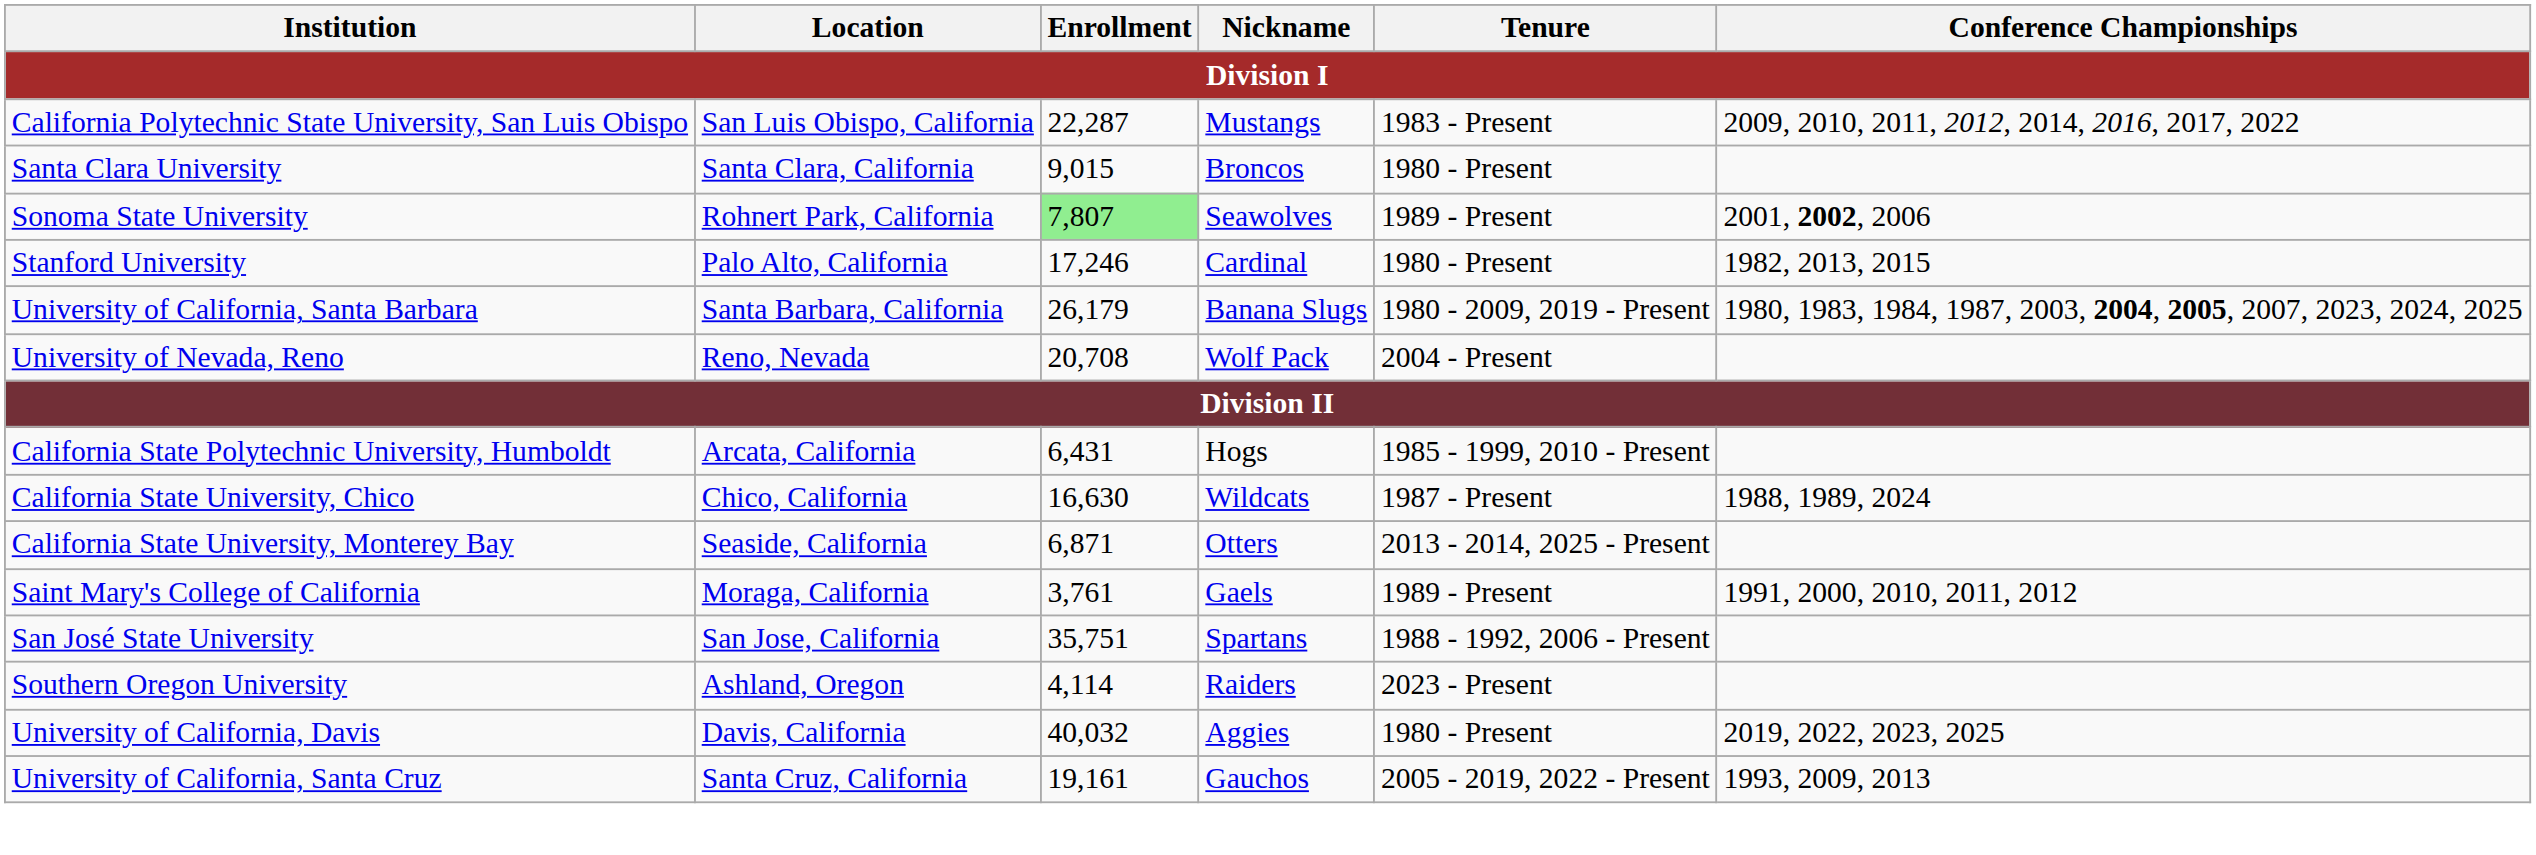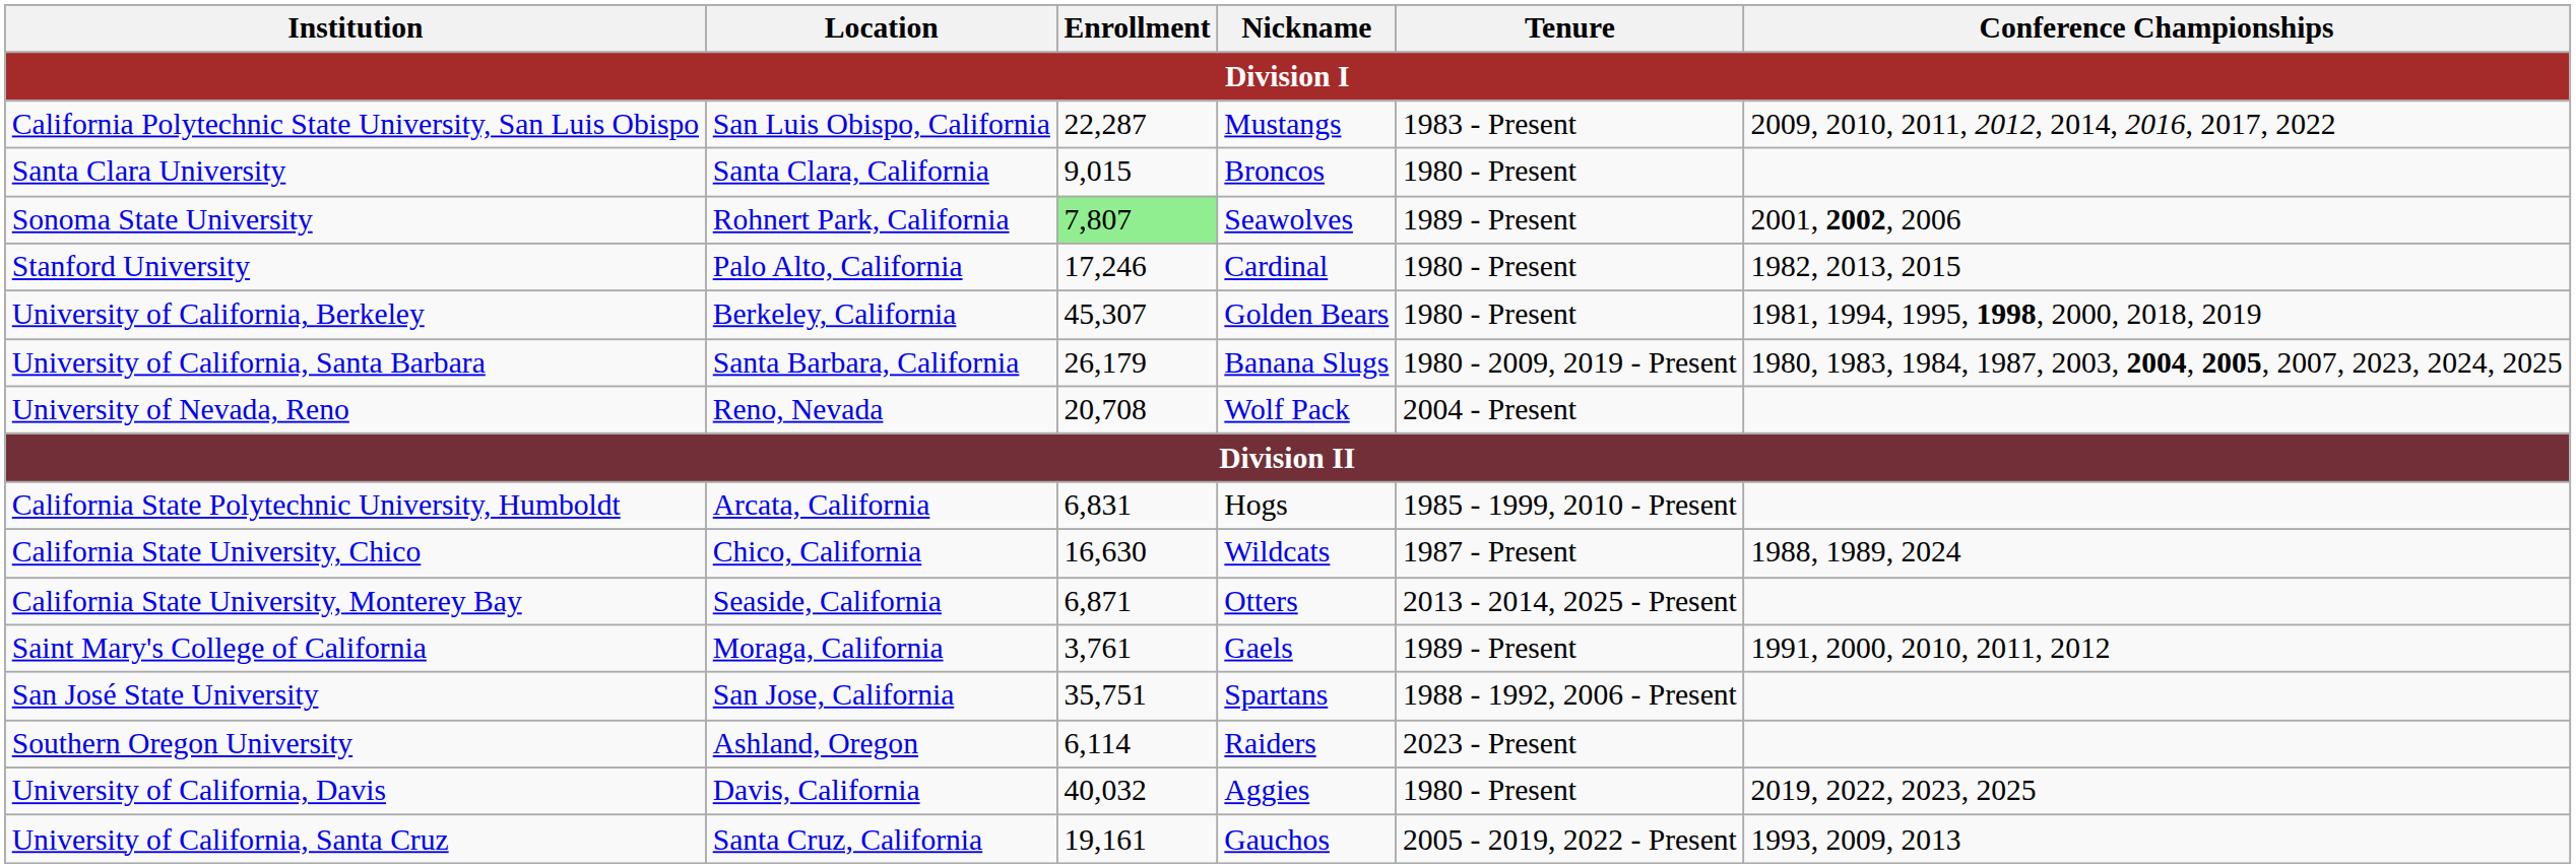 <table class="wikitable">
 <tr>
 <th>Institution</th>
 <th>Location</th>
 <th>Enrollment</th>
 <th>Nickname</th>
 <th>Tenure</th>
 <th>Conference Championships</th>
 </tr>
 <tr>
 <th colspan="6" style="background:#A52A2A; color:white;">Division I</th>
 </tr>
 <tr>
 <td><a href='#'>California Polytechnic State University, San Luis Obispo</a></td>
 <td><a href='#'>San Luis Obispo, California</a></td>
 <td>22,287</td>
 <td><a href='#'>Mustangs</a></td>
 <td>1983 - Present</td>
 <td>2009, 2010, 2011, <em>2012</em>, 2014, <em>2016</em>, 2017, 2022</td>
 </tr>
 <tr>
 <td><a href='#'>Santa Clara University</a></td>
 <td><a href='#'>Santa Clara, California</a></td>
 <td>9,015</td>
 <td><a href='#'>Broncos</a></td>
 <td>1980 - Present</td>
 <td></td>
 </tr>
 <tr>
 <td><a href='#'>Sonoma State University</a></td>
 <td><a href='#'>Rohnert Park, California</a></td>
 <td style="background: lightgreen;">7,807</td>
 <td><a href='#'>Seawolves</a></td>
 <td>1989 - Present</td>
 <td>2001, <strong>2002</strong>, 2006</td>
 </tr>
 <tr>
 <td><a href='#'>Stanford University</a></td>
 <td><a href='#'>Palo Alto, California</a></td>
 <td>17,246</td>
 <td><a href='#'>Cardinal</a></td>
 <td>1980 - Present</td>
 <td>1982, 2013, 2015</td>
 </tr>
 <tr>
+<td><a href='#'>University of California, Berkeley</a></td>
+<td><a href='#'>Berkeley, California</a></td>
+<td>45,307</td>
+<td><a href='#'>Golden Bears</a></td>
+<td>1980 - Present</td>
+<td>1981, 1994, 1995, <strong>1998</strong>, 2000, 2018, 2019</td>
+</tr>
+<tr>
 <td><a href='#'>University of California, Santa Barbara</a></td>
 <td><a href='#'>Santa Barbara, California</a></td>
 <td>26,179</td>
 <td><a href='#'>Banana Slugs</a></td>
 <td>1980 - 2009, 2019 - Present</td>
 <td>1980, 1983, 1984, 1987, 2003, <strong>2004</strong>, <strong>2005</strong>, 2007, 2023, 2024, 2025</td>
 </tr>
 <tr>
 <td><a href='#'>University of Nevada, Reno</a></td>
 <td><a href='#'>Reno, Nevada</a></td>
 <td>20,708</td>
 <td><a href='#'>Wolf Pack</a></td>
 <td>2004 - Present</td>
 <td></td>
 </tr>
 <tr>
 <th colspan="6" style="background:#722F37; color:white;">Division II</th>
 </tr>
 <tr>
 <td><a href='#'>California State Polytechnic University, Humboldt</a></td>
 <td><a href='#'>Arcata, California</a></td>
-<td>6,431</td>
+<td>6,831</td>
 <td>Hogs</td>
 <td>1985 - 1999, 2010 - Present</td>
 <td></td>
 </tr>
 <tr>
 <td><a href='#'>California State University, Chico</a></td>
 <td><a href='#'>Chico, California</a></td>
 <td>16,630</td>
 <td><a href='#'>Wildcats</a></td>
 <td>1987 - Present</td>
 <td>1988, 1989, 2024</td>
 </tr>
 <tr>
 <td><a href='#'>California State University, Monterey Bay</a></td>
 <td><a href='#'>Seaside, California</a></td>
 <td>6,871</td>
 <td><a href='#'>Otters</a></td>
 <td>2013 - 2014, 2025 - Present</td>
 <td></td>
 </tr>
 <tr>
 <td><a href='#'>Saint Mary's College of California</a></td>
 <td><a href='#'>Moraga, California</a></td>
 <td>3,761</td>
 <td><a href='#'>Gaels</a></td>
 <td>1989 - Present</td>
 <td>1991, 2000, 2010, 2011, 2012</td>
 </tr>
 <tr>
 <td><a href='#'>San José State University</a></td>
 <td><a href='#'>San Jose, California</a></td>
 <td>35,751</td>
 <td><a href='#'>Spartans</a></td>
 <td>1988 - 1992, 2006 - Present</td>
 <td></td>
 </tr>
 <tr>
 <td><a href='#'>Southern Oregon University</a></td>
 <td><a href='#'>Ashland, Oregon</a></td>
-<td>4,114</td>
+<td>6,114</td>
 <td><a href='#'>Raiders</a></td>
 <td>2023 - Present</td>
 <td></td>
 </tr>
 <tr>
 <td><a href='#'>University of California, Davis</a></td>
 <td><a href='#'>Davis, California</a></td>
 <td>40,032</td>
 <td><a href='#'>Aggies</a></td>
 <td>1980 - Present</td>
 <td>2019, 2022, 2023, 2025</td>
 </tr>
 <tr>
 <td><a href='#'>University of California, Santa Cruz</a></td>
 <td><a href='#'>Santa Cruz, California</a></td>
 <td>19,161</td>
 <td><a href='#'>Gauchos</a></td>
 <td>2005 - 2019, 2022 - Present</td>
 <td>1993, 2009, 2013</td>
 </tr>
 </table>
